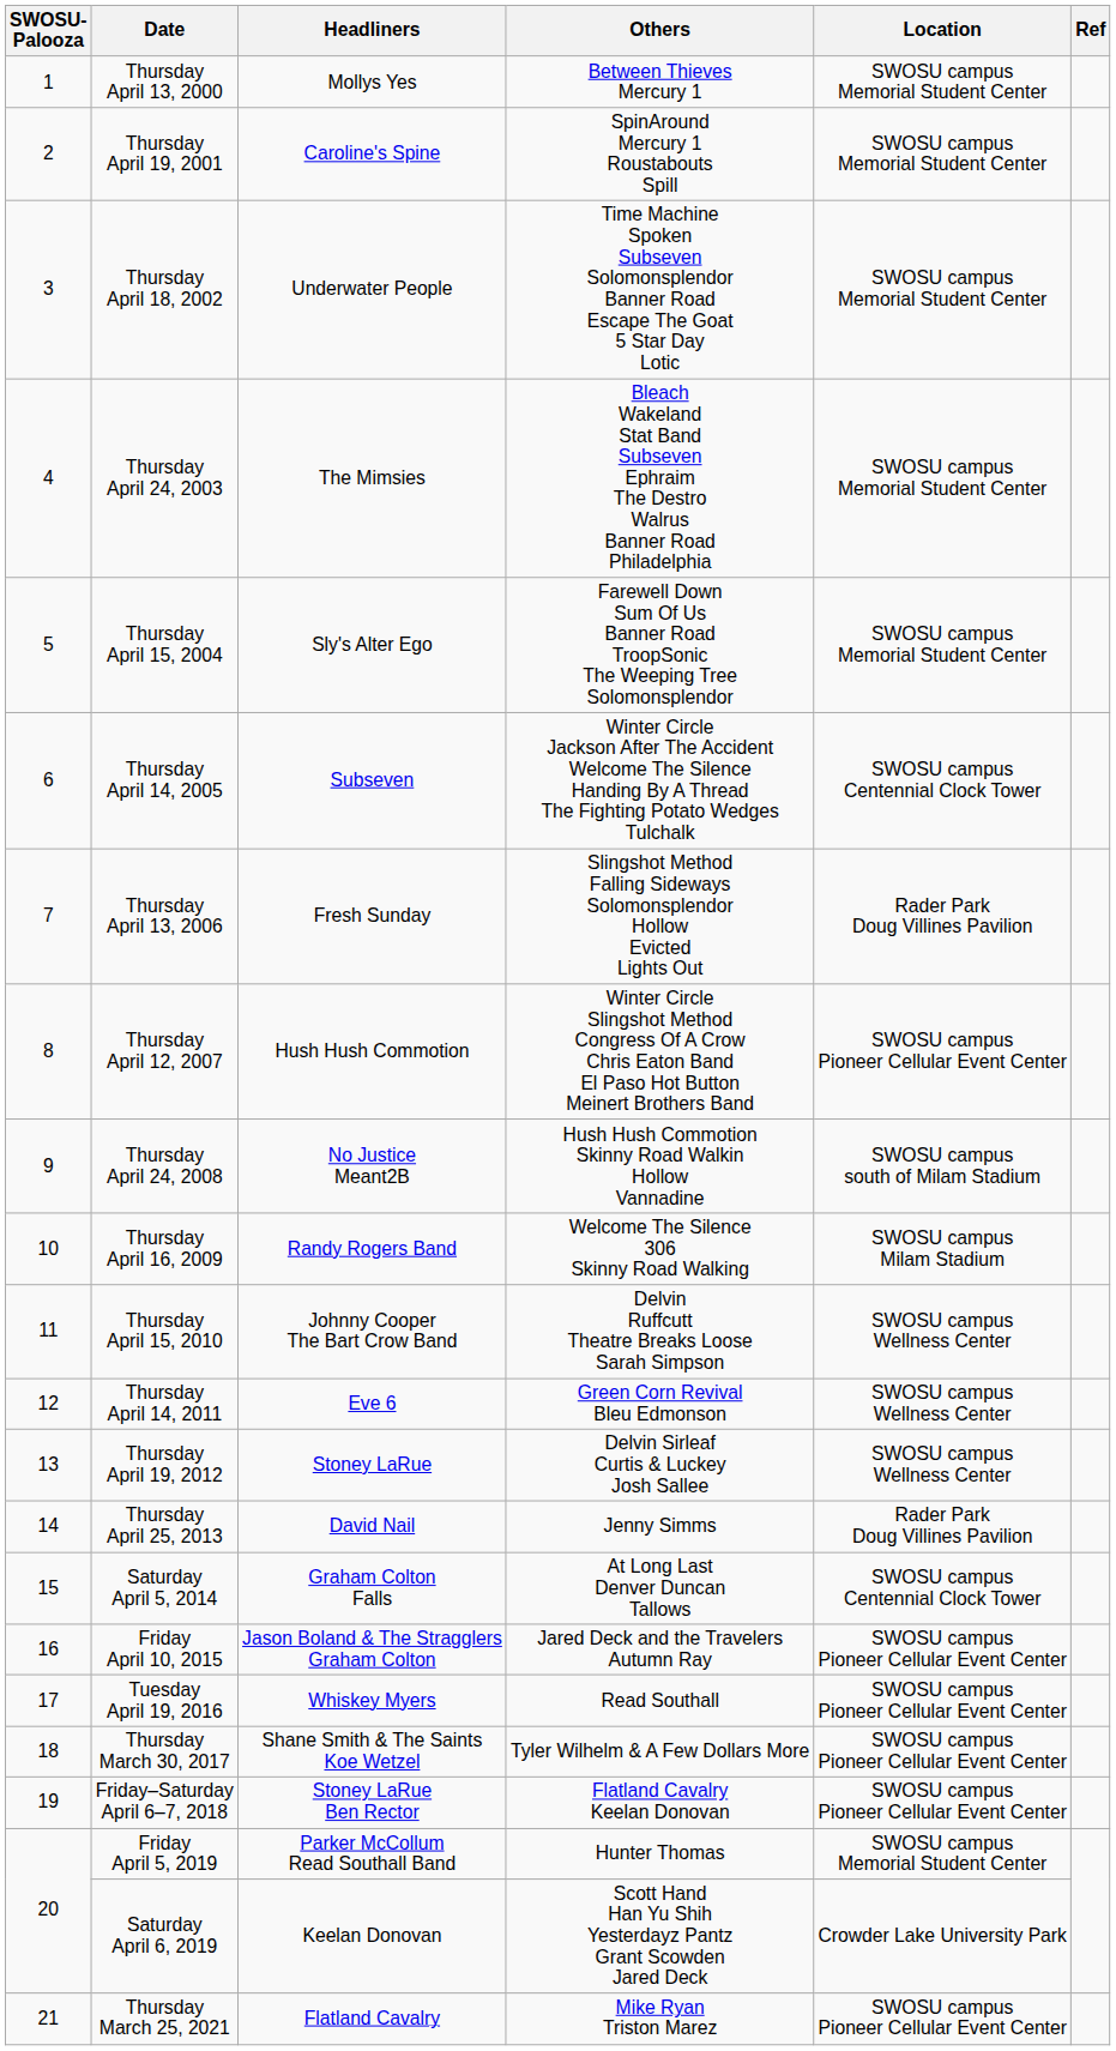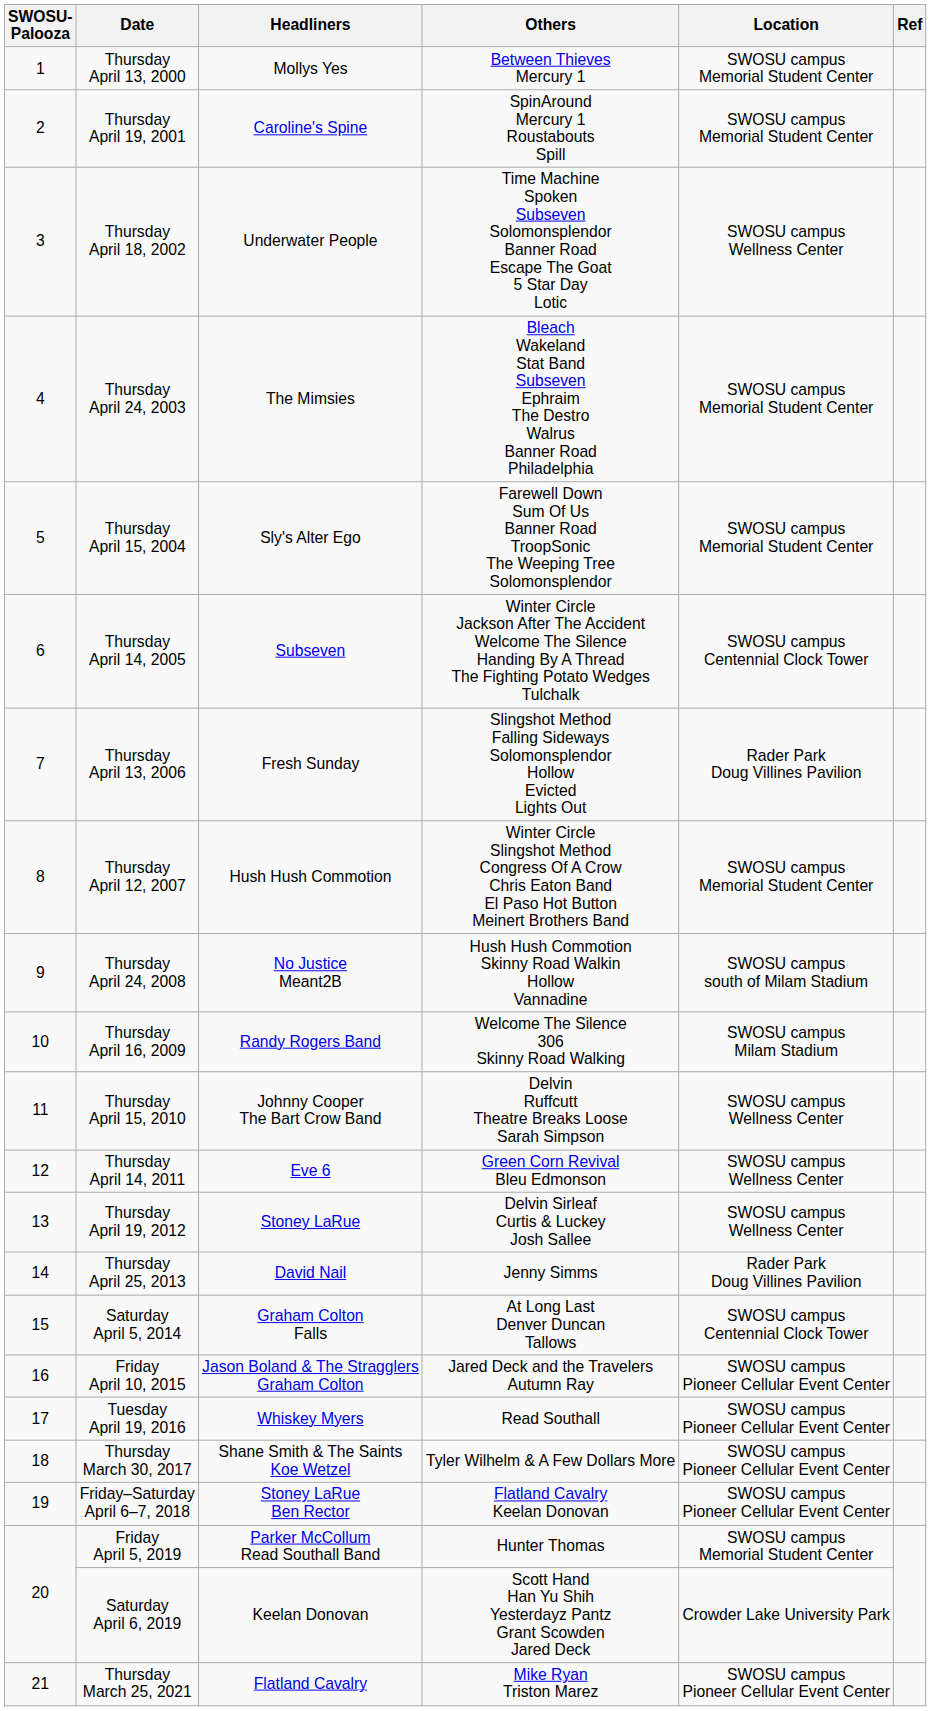 <table class="wikitable" style="text-align: center;">
 <tr>
 <th>SWOSU-<br>Palooza</th>
 <th>Date</th>
 <th>Headliners</th>
 <th>Others</th>
 <th>Location</th>
 <th>Ref</th>
 </tr>
 <tr>
 <td>1</td>
 <td>Thursday<br>April 13, 2000</td>
 <td>Mollys Yes</td>
 <td><a href='#'>Between Thieves</a><br>Mercury 1</td>
 <td>SWOSU campus<br>Memorial Student Center<br></td>
 <td></td>
 </tr>
 <tr>
 <td>2</td>
 <td>Thursday<br>April 19, 2001</td>
 <td><a href='#'>Caroline's Spine</a></td>
 <td>SpinAround<br>Mercury 1<br>Roustabouts<br>Spill</td>
 <td>SWOSU campus<br>Memorial Student Center<br></td>
 <td></td>
 </tr>
 <tr>
 <td>3</td>
 <td>Thursday<br>April 18, 2002</td>
 <td>Underwater People</td>
 <td>Time Machine<br>Spoken<br><a href='#'>Subseven</a><br>Solomonsplendor<br>Banner Road<br>Escape The Goat<br>5 Star Day<br>Lotic</td>
-<td>SWOSU campus<br>Memorial Student Center<br></td>
+<td>SWOSU campus<br>Wellness Center<br></td>
 <td></td>
 </tr>
 <tr>
 <td>4</td>
 <td>Thursday<br>April 24, 2003</td>
 <td>The Mimsies</td>
 <td><a href='#'>Bleach</a><br>Wakeland<br>Stat Band<br><a href='#'>Subseven</a><br>Ephraim<br>The Destro<br>Walrus<br>Banner Road<br>Philadelphia</td>
 <td>SWOSU campus<br>Memorial Student Center<br></td>
 <td></td>
 </tr>
 <tr>
 <td>5</td>
 <td>Thursday<br>April 15, 2004</td>
 <td>Sly's Alter Ego </td>
 <td>Farewell Down<br>Sum Of Us<br>Banner Road<br>TroopSonic<br>The Weeping Tree<br>Solomonsplendor</td>
 <td>SWOSU campus<br>Memorial Student Center<br></td>
 <td></td>
 </tr>
 <tr>
 <td>6</td>
 <td>Thursday<br>April 14, 2005</td>
 <td><a href='#'>Subseven</a></td>
 <td>Winter Circle <br>Jackson After The Accident<br>Welcome The Silence<br>Handing By A Thread<br>The Fighting Potato Wedges<br>Tulchalk</td>
 <td>SWOSU campus<br>Centennial Clock Tower<br></td>
 <td></td>
 </tr>
 <tr>
 <td>7</td>
 <td>Thursday<br>April 13, 2006</td>
 <td>Fresh Sunday </td>
 <td>Slingshot Method<br>Falling Sideways<br>Solomonsplendor<br>Hollow<br>Evicted<br>Lights Out</td>
 <td>Rader Park<br>Doug Villines Pavilion<br></td>
 <td></td>
 </tr>
 <tr>
 <td>8</td>
 <td>Thursday<br>April 12, 2007</td>
 <td>Hush Hush Commotion </td>
 <td>Winter Circle<br>Slingshot Method<br>Congress Of A Crow<br>Chris Eaton Band<br>El Paso Hot Button<br>Meinert Brothers Band</td>
-<td>SWOSU campus<br>Pioneer Cellular Event Center<br></td>
+<td>SWOSU campus<br>Memorial Student Center<br></td>
 <td></td>
 </tr>
 <tr>
 <td>9</td>
 <td>Thursday<br>April 24, 2008</td>
 <td><a href='#'>No Justice</a><br>Meant2B</td>
 <td>Hush Hush Commotion<br>Skinny Road Walkin<br>Hollow<br>Vannadine</td>
 <td>SWOSU campus<br>south of Milam Stadium <br></td>
 <td></td>
 </tr>
 <tr>
 <td>10</td>
 <td>Thursday<br>April 16, 2009</td>
 <td><a href='#'>Randy Rogers Band</a></td>
 <td>Welcome The Silence <br>306<br>Skinny Road Walking</td>
 <td>SWOSU campus<br>Milam Stadium<br></td>
 <td></td>
 </tr>
 <tr>
 <td>11</td>
 <td>Thursday<br>April 15, 2010</td>
 <td>Johnny Cooper<br>The Bart Crow Band</td>
 <td>Delvin<br>Ruffcutt<br>Theatre Breaks Loose<br>Sarah Simpson </td>
 <td>SWOSU campus<br>Wellness Center<br></td>
 <td></td>
 </tr>
 <tr>
 <td>12</td>
 <td>Thursday<br>April 14, 2011</td>
 <td><a href='#'>Eve 6</a> </td>
 <td><a href='#'>Green Corn Revival</a><br>Bleu Edmonson</td>
 <td>SWOSU campus<br>Wellness Center<br></td>
 <td></td>
 </tr>
 <tr>
 <td>13</td>
 <td>Thursday<br>April 19, 2012</td>
 <td><a href='#'>Stoney LaRue</a></td>
 <td>Delvin Sirleaf<br>Curtis & Luckey<br>Josh Sallee</td>
 <td>SWOSU campus<br>Wellness Center<br></td>
 <td></td>
 </tr>
 <tr>
 <td>14</td>
 <td>Thursday<br>April 25, 2013</td>
 <td><a href='#'>David Nail</a></td>
 <td>Jenny Simms</td>
 <td>Rader Park<br>Doug Villines Pavilion<br></td>
 <td></td>
 </tr>
 <tr>
 <td>15</td>
 <td>Saturday<br>April 5, 2014</td>
 <td><a href='#'>Graham Colton</a><br>Falls</td>
 <td>At Long Last<br>Denver Duncan<br>Tallows</td>
 <td>SWOSU campus<br>Centennial Clock Tower<br></td>
 <td></td>
 </tr>
 <tr>
 <td>16</td>
 <td>Friday<br>April 10, 2015</td>
 <td><a href='#'>Jason Boland & The Stragglers</a><br><a href='#'>Graham Colton</a></td>
 <td>Jared Deck and the Travelers<br>Autumn Ray</td>
 <td>SWOSU campus<br>Pioneer Cellular Event Center<br></td>
 <td></td>
 </tr>
 <tr>
 <td>17</td>
 <td>Tuesday<br>April 19, 2016</td>
 <td><a href='#'>Whiskey Myers</a></td>
 <td>Read Southall</td>
 <td>SWOSU campus<br>Pioneer Cellular Event Center<br></td>
 <td></td>
 </tr>
 <tr>
 <td>18</td>
 <td>Thursday<br>March 30, 2017</td>
 <td>Shane Smith & The Saints<br><a href='#'>Koe Wetzel</a></td>
 <td>Tyler Wilhelm & A Few Dollars More</td>
 <td>SWOSU campus<br>Pioneer Cellular Event Center<br></td>
 <td></td>
 </tr>
 <tr>
 <td>19</td>
 <td>Friday–Saturday<br>April 6–7, 2018</td>
 <td><a href='#'>Stoney LaRue</a><br><a href='#'>Ben Rector</a></td>
 <td><a href='#'>Flatland Cavalry</a><br>Keelan Donovan</td>
 <td>SWOSU campus<br>Pioneer Cellular Event Center<br></td>
 <td></td>
 </tr>
 <tr>
 <td rowspan="2">20</td>
 <td>Friday<br>April 5, 2019</td>
 <td><a href='#'>Parker McCollum</a><br>Read Southall Band</td>
 <td>Hunter Thomas</td>
 <td>SWOSU campus<br>Memorial Student Center<br></td>
 <td rowspan="2"></td>
 </tr>
 <tr>
 <td>Saturday<br>April 6, 2019</td>
 <td>Keelan Donovan</td>
 <td>Scott Hand<br>Han Yu Shih<br>Yesterdayz Pantz<br>Grant Scowden<br>Jared Deck</td>
 <td>Crowder Lake University Park<br></td>
 </tr>
 <tr>
 <td>21</td>
 <td>Thursday<br>March 25, 2021<br></td>
 <td><a href='#'>Flatland Cavalry</a></td>
 <td><a href='#'>Mike Ryan</a><br>Triston Marez</td>
 <td>SWOSU campus<br>Pioneer Cellular Event Center<br></td>
 <td></td>
 </tr>
 </table>
